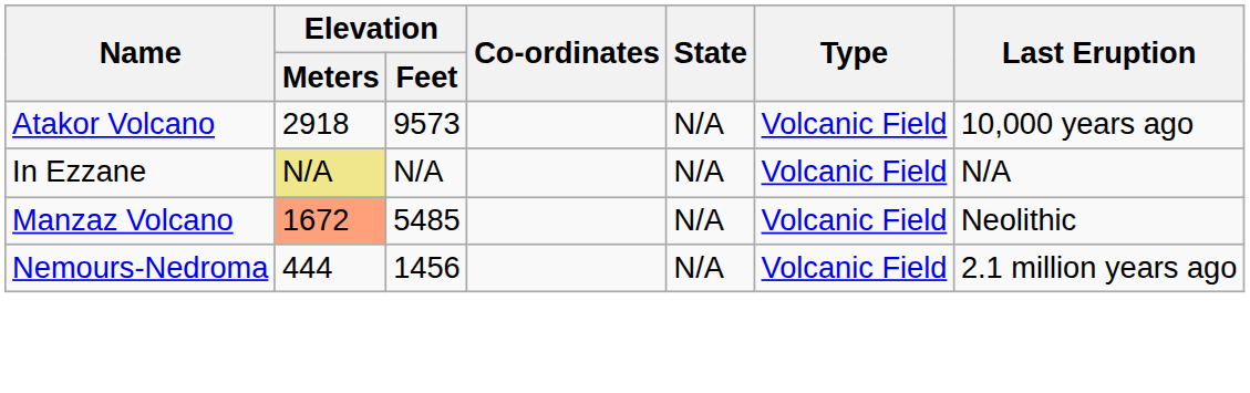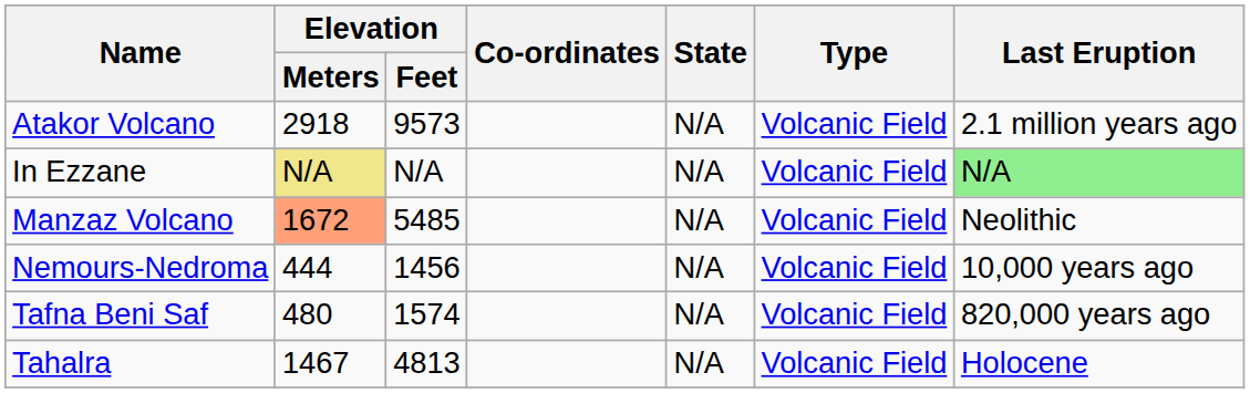 <table class="wikitable sortable">
 <tr>
 <th rowspan="2">Name</th>
 <th colspan="2">Elevation</th>
 <th rowspan="2">Co-ordinates</th>
 <th rowspan="2">State</th>
 <th rowspan="2">Type</th>
 <th rowspan="2">Last Eruption</th>
 </tr>
 <tr>
 <th>Meters</th>
 <th>Feet</th>
 </tr>
 <tr>
 <td><a href='#'>Atakor Volcano</a></td>
 <td>2918</td>
 <td>9573</td>
 <td></td>
 <td>N/A</td>
 <td><a href='#'>Volcanic Field</a></td>
-<td>10,000 years ago</td>
+<td>2.1 million years ago</td>
 </tr>
 <tr>
 <td>In Ezzane</td>
 <td style="background: khaki;">N/A</td>
 <td>N/A</td>
 <td></td>
 <td>N/A</td>
 <td><a href='#'>Volcanic Field</a></td>
-<td>N/A</td>
+<td style="background: lightgreen;">N/A</td>
 </tr>
 <tr>
 <td><a href='#'>Manzaz Volcano</a></td>
 <td style="background: lightsalmon;">1672</td>
 <td>5485</td>
 <td></td>
 <td>N/A</td>
 <td><a href='#'>Volcanic Field</a></td>
 <td>Neolithic</td>
 </tr>
 <tr>
 <td><a href='#'>Nemours-Nedroma</a></td>
 <td>444</td>
 <td>1456</td>
 <td></td>
 <td>N/A</td>
 <td><a href='#'>Volcanic Field</a></td>
-<td>2.1 million years ago</td>
+<td>10,000 years ago</td>
+</tr>
+<tr>
+<td><a href='#'>Tafna Beni Saf</a></td>
+<td>480</td>
+<td>1574</td>
+<td></td>
+<td>N/A</td>
+<td><a href='#'>Volcanic Field</a></td>
+<td>820,000 years ago</td>
+</tr>
+<tr>
+<td><a href='#'>Tahalra</a></td>
+<td>1467</td>
+<td>4813</td>
+<td></td>
+<td>N/A</td>
+<td><a href='#'>Volcanic Field</a></td>
+<td><a href='#'>Holocene</a></td>
 </tr>
 </table>
